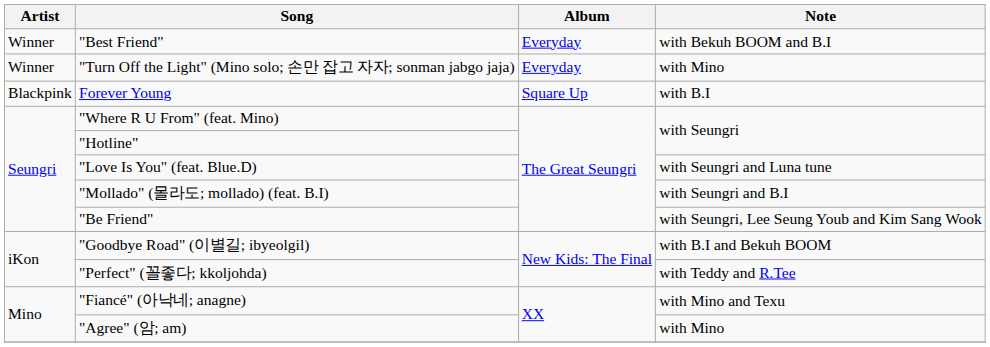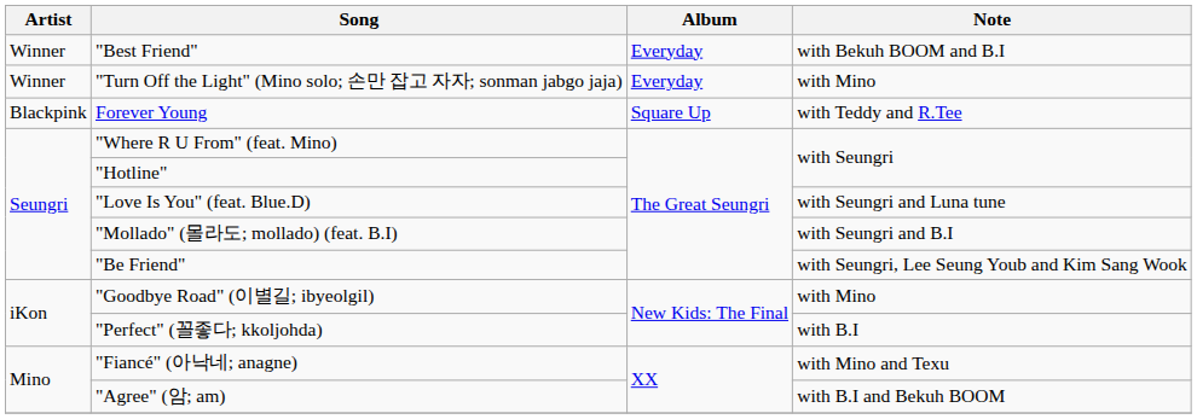 <table class="wikitable sortable">
 <tr>
 <th>Artist</th>
 <th>Song</th>
 <th>Album</th>
 <th>Note</th>
 </tr>
 <tr>
 <td>Winner</td>
 <td>"Best Friend"</td>
 <td><a href='#'>Everyday</a></td>
 <td>with Bekuh BOOM and B.I</td>
 </tr>
 <tr>
 <td>Winner</td>
 <td>"Turn Off the Light" (Mino solo; 손만 잡고 자자; sonman jabgo jaja)</td>
 <td><a href='#'>Everyday</a></td>
 <td>with Mino</td>
 </tr>
 <tr>
 <td>Blackpink</td>
 <td><a href='#'>Forever Young</a></td>
 <td><a href='#'>Square Up</a></td>
-<td>with B.I</td>
+<td>with Teddy and <a href='#'>R.Tee</a></td>
 </tr>
 <tr>
 <td rowspan=5><a href='#'>Seungri</a></td>
 <td>"Where R U From" (feat. Mino)</td>
 <td rowspan=5><a href='#'>The Great Seungri</a></td>
 <td rowspan=2>with Seungri</td>
 </tr>
 <tr>
 <td>"Hotline"</td>
 </tr>
 <tr>
 <td>"Love Is You" (feat. Blue.D)</td>
 <td>with Seungri and Luna tune</td>
 </tr>
 <tr>
 <td>"Mollado" (몰라도; mollado) (feat. B.I)</td>
 <td>with Seungri and B.I</td>
 </tr>
 <tr>
 <td>"Be Friend"</td>
 <td>with Seungri, Lee Seung Youb and Kim Sang Wook</td>
 </tr>
 <tr>
 <td rowspan=2>iKon</td>
 <td>"Goodbye Road" (이별길; ibyeolgil)</td>
 <td rowspan=2><a href='#'>New Kids: The Final</a></td>
-<td>with B.I and Bekuh BOOM</td>
+<td>with Mino</td>
 </tr>
 <tr>
 <td>"Perfect" (꼴좋다; kkoljohda)</td>
-<td>with Teddy and <a href='#'>R.Tee</a></td>
+<td>with B.I</td>
 </tr>
 <tr>
 <td rowspan=2>Mino</td>
 <td>"Fiancé" (아낙네; anagne)</td>
 <td rowspan=2><a href='#'>XX</a></td>
 <td>with Mino and Texu</td>
 </tr>
 <tr>
 <td>"Agree" (암; am)</td>
-<td>with Mino</td>
+<td>with B.I and Bekuh BOOM</td>
 </tr>
 <tr>
 </tr>
 </table>
